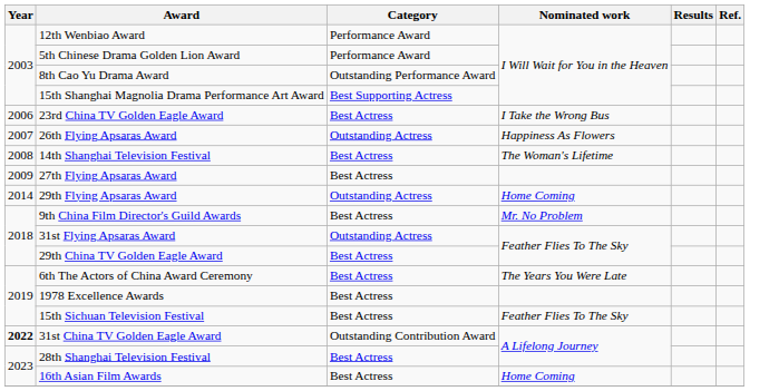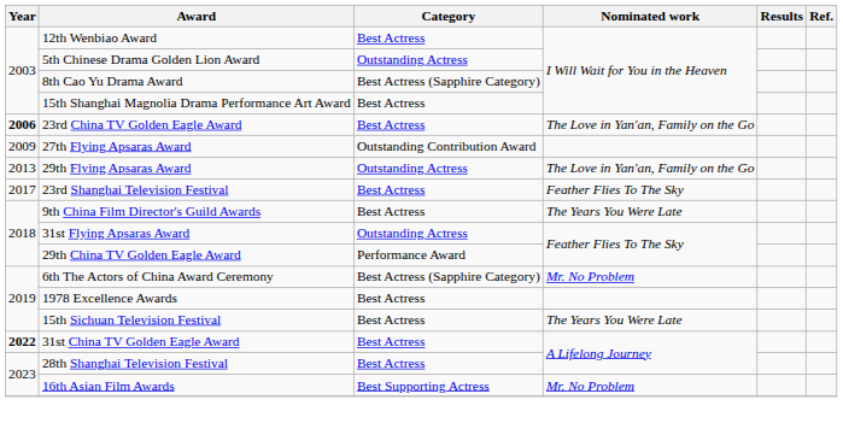 <table class="wikitable">
 <tr>
 <th>Year</th>
 <th>Award</th>
 <th>Category</th>
 <th>Nominated work</th>
 <th>Results</th>
 <th>Ref.</th>
 </tr>
 <tr>
 <td rowspan="4">2003</td>
 <td>12th Wenbiao Award</td>
-<td>Performance Award</td>
+<td><a href='#'>Best Actress</a></td>
 <td rowspan="4"><em>I Will Wait for You in the Heaven </em></td>
 <td></td>
 <td></td>
 </tr>
 <tr>
 <td>5th Chinese Drama Golden Lion Award</td>
-<td>Performance Award</td>
+<td><a href='#'>Outstanding Actress</a></td>
 <td></td>
 <td></td>
 </tr>
 <tr>
 <td>8th Cao Yu Drama Award</td>
-<td>Outstanding Performance Award</td>
+<td>Best Actress (Sapphire Category)</td>
 <td></td>
 <td></td>
 </tr>
 <tr>
 <td>15th Shanghai Magnolia Drama Performance Art Award</td>
-<td><a href='#'>Best Supporting Actress</a></td>
+<td>Best Actress</td>
 <td></td>
 <td></td>
 </tr>
 <tr>
-<td>2006</td>
+<td><strong>2006</strong></td>
 <td>23rd <a href='#'>China TV Golden Eagle Award</a></td>
 <td><a href='#'>Best Actress</a></td>
-<td><em>I Take the Wrong Bus</em></td>
-<td></td>
-<td></td>
-</tr>
-<tr>
-<td>2007</td>
-<td>26th <a href='#'>Flying Apsaras Award</a></td>
-<td><a href='#'>Outstanding Actress</a></td>
-<td><em>Happiness As Flowers</em></td>
-<td></td>
-<td></td>
-</tr>
-<tr>
-<td>2008</td>
-<td>14th <a href='#'>Shanghai Television Festival</a></td>
-<td><a href='#'>Best Actress</a></td>
-<td><em>The Woman's Lifetime</em></td>
+<td><em>The Love in Yan'an</em>, <em>Family on the Go</em></td>
 <td></td>
 <td></td>
 </tr>
 <tr>
 <td>2009</td>
 <td>27th <a href='#'>Flying Apsaras Award</a></td>
-<td>Best Actress</td>
+<td>Outstanding Contribution Award</td>
 <td></td>
 <td></td>
 <td></td>
 </tr>
 <tr>
-<td>2014</td>
+<td>2013</td>
 <td>29th <a href='#'>Flying Apsaras Award</a></td>
 <td><a href='#'>Outstanding Actress</a></td>
-<td rowspan="1"><em><a href='#'>Home Coming</a></em></td>
+<td><em>The Love in Yan'an</em>, <em>Family on the Go</em></td>
+<td></td>
+<td></td>
+</tr>
+<tr>
+<td>2017</td>
+<td>23rd <a href='#'>Shanghai Television Festival</a></td>
+<td><a href='#'>Best Actress</a></td>
+<td><em>Feather Flies To The Sky</em></td>
 <td></td>
 <td></td>
 </tr>
 <tr>
 <td rowspan=3>2018</td>
 <td>9th <a href='#'>China Film Director's Guild Awards</a></td>
 <td>Best Actress</td>
-<td><em><a href='#'>Mr. No Problem</a></em></td>
+<td><em>The Years You Were Late</em></td>
 <td></td>
 <td></td>
 </tr>
 <tr>
 <td>31st <a href='#'>Flying Apsaras Award</a></td>
 <td><a href='#'>Outstanding Actress</a></td>
 <td rowspan=2><em>Feather Flies To The Sky</em></td>
 <td></td>
 <td></td>
 </tr>
 <tr>
 <td>29th <a href='#'>China TV Golden Eagle Award</a></td>
-<td><a href='#'>Best Actress</a></td>
+<td>Performance Award</td>
 <td></td>
 <td></td>
 </tr>
 <tr>
 <td rowspan="3">2019</td>
 <td>6th The Actors of China Award Ceremony</td>
-<td><a href='#'>Best Actress</a></td>
-<td><em>The Years You Were Late</em></td>
+<td>Best Actress (Sapphire Category)</td>
+<td><em><a href='#'>Mr. No Problem</a></em></td>
 <td></td>
 <td></td>
 </tr>
 <tr>
 <td>1978 Excellence Awards</td>
 <td>Best Actress</td>
 <td></td>
 <td></td>
 <td></td>
 </tr>
 <tr>
 <td>15th <a href='#'>Sichuan Television Festival</a></td>
 <td>Best Actress</td>
-<td><em>Feather Flies To The Sky</em></td>
+<td><em>The Years You Were Late</em></td>
 <td></td>
 <td></td>
 </tr>
 <tr>
 <td><strong>2022</strong></td>
 <td>31st <a href='#'>China TV Golden Eagle Award</a></td>
-<td>Outstanding Contribution Award</td>
+<td><a href='#'>Best Actress</a></td>
 <td rowspan="2"><em><a href='#'>A Lifelong Journey</a></em></td>
 <td></td>
 <td></td>
 </tr>
 <tr>
 <td rowspan="2">2023</td>
 <td>28th <a href='#'>Shanghai Television Festival</a></td>
 <td><a href='#'>Best Actress</a></td>
 <td></td>
 <td></td>
 </tr>
 <tr>
 <td><a href='#'>16th Asian Film Awards</a></td>
-<td>Best Actress</td>
-<td rowspan="1"><em><a href='#'>Home Coming</a></em></td>
+<td><a href='#'>Best Supporting Actress</a></td>
+<td><em><a href='#'>Mr. No Problem</a></em></td>
 <td></td>
 <td></td>
 </tr>
 <tr>
 </tr>
 </table>
